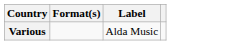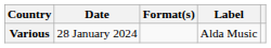 <table class="wikitable plainrowheaders">
 <tr>
 <th scope="col">Country</th>
+<th scope="col">Date</th>
 <th scope="col">Format(s)</th>
 <th scope="col">Label</th>
 <th scope="col"></th>
 </tr>
 <tr>
 <th scope="row">Various</th>
+<td>28 January 2024</td>
 <td></td>
 <td>Alda Music</td>
 <td></td>
 </tr>
 </table>
